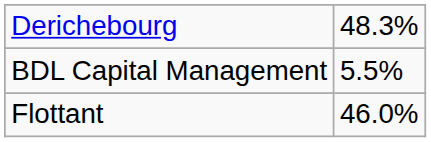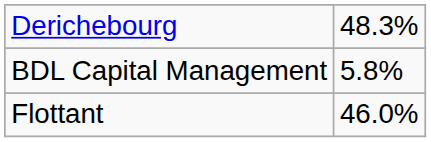 <table class="wikitable">
 <tr>
 <td><a href='#'>Derichebourg</a></td>
 <td>48.3%</td>
 </tr>
 <tr>
 <td>BDL Capital Management</td>
-<td>5.5%</td>
+<td>5.8%</td>
 </tr>
 <tr>
 <td>Flottant</td>
 <td>46.0%</td>
 </tr>
 </table>
